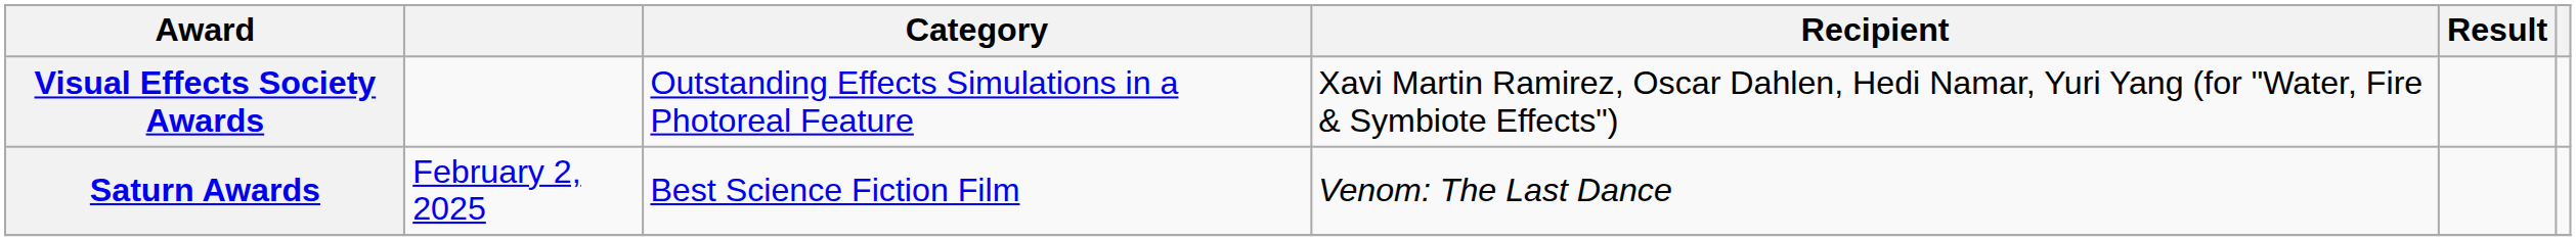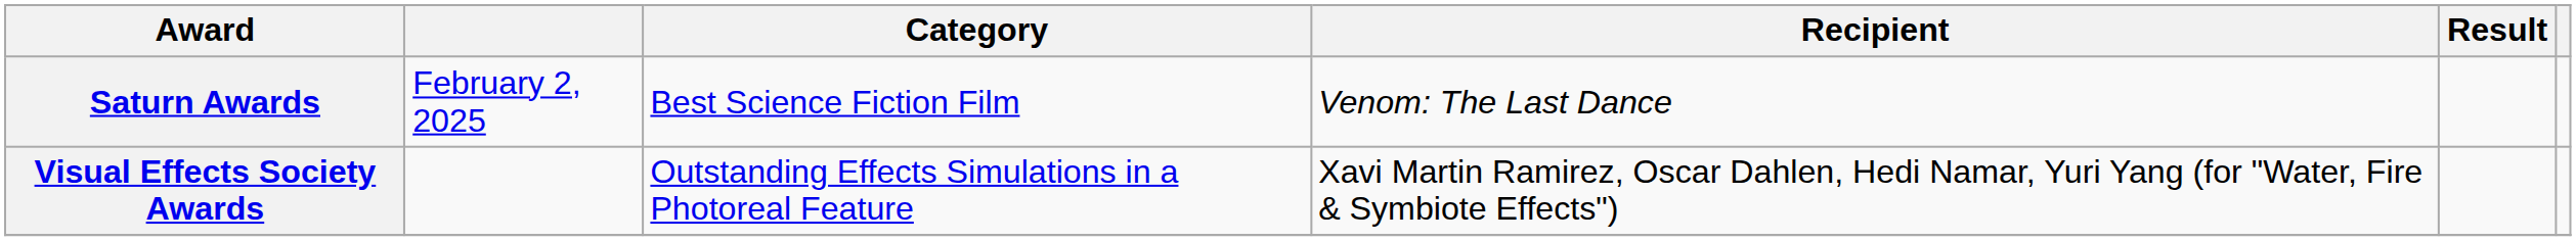 <table class="wikitable sortable plainrowheaders col6center">
 <tr>
 <th scope="col">Award</th>
 <th scope="col"></th>
 <th scope="col">Category</th>
 <th scope="col">Recipient</th>
 <th scope="col">Result</th>
 <th scope="col" class="unsortable"></th>
 </tr>
 <tr>
+<th scope="row"><a href='#'>Saturn Awards</a></th>
+<td><a href='#'>February 2, 2025</a></td>
+<td><a href='#'>Best Science Fiction Film</a></td>
+<td><em>Venom: The Last Dance</em></td>
+<td></td>
+<td></td>
+</tr>
+<tr>
 <th scope=row><a href='#'>Visual Effects Society Awards</a></th>
 <td><a href='#'></a></td>
 <td><a href='#'>Outstanding Effects Simulations in a Photoreal Feature</a></td>
 <td>Xavi Martin Ramirez, Oscar Dahlen, Hedi Namar, Yuri Yang (for "Water, Fire & Symbiote Effects")</td>
 <td></td>
 <td align="center"></td>
 </tr>
 <tr>
-<th scope="row"><a href='#'>Saturn Awards</a></th>
-<td><a href='#'>February 2, 2025</a></td>
-<td><a href='#'>Best Science Fiction Film</a></td>
-<td><em>Venom: The Last Dance</em></td>
-<td></td>
-<td></td>
-</tr>
-<tr>
 </tr>
 </table>
